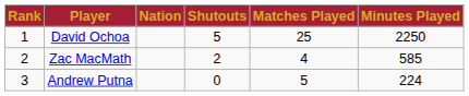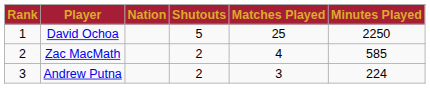 <table class="wikitable" style="font-size: 95%; text-align: center;">
 <tr>
 </tr>
 <tr>
 <th style="background:#A51E36; color:#DAAC27; text-align:center;">Rank</th>
 <th style="background:#A51E36; color:#DAAC27; text-align:center;">Player</th>
 <th style="background:#A51E36; color:#DAAC27; text-align:center;">Nation</th>
 <th style="background:#A51E36; color:#DAAC27; text-align:center;">Shutouts</th>
 <th style="background:#A51E36; color:#DAAC27; text-align:center;">Matches Played</th>
 <th style="background:#A51E36; color:#DAAC27; text-align:center;">Minutes Played</th>
 </tr>
 <tr>
 <td rowspan="1">1</td>
 <td><a href='#'>David Ochoa</a></td>
 <td></td>
 <td>5</td>
 <td>25</td>
 <td>2250</td>
 </tr>
 <tr>
 <td rowspan="1">2</td>
 <td><a href='#'>Zac MacMath</a></td>
 <td></td>
 <td>2</td>
 <td>4</td>
 <td>585</td>
 </tr>
 <tr>
 <td rowspan="1">3</td>
 <td><a href='#'>Andrew Putna</a></td>
 <td></td>
-<td>0</td>
-<td>5</td>
+<td>2</td>
+<td>3</td>
 <td>224</td>
 </tr>
 </table>
